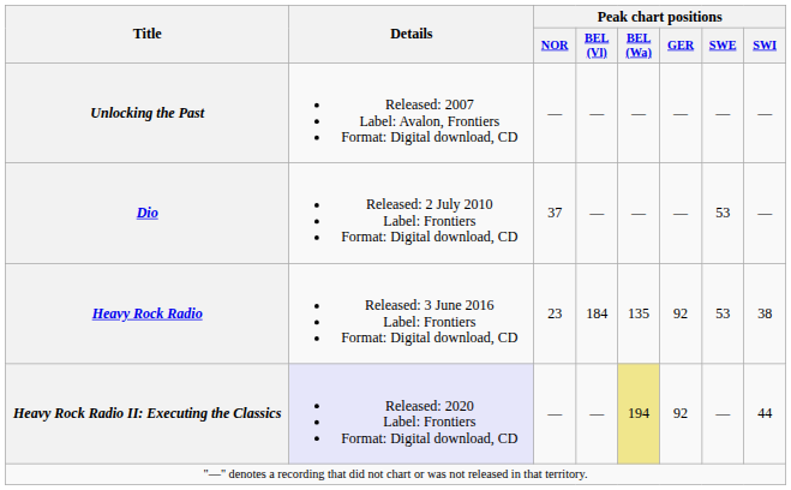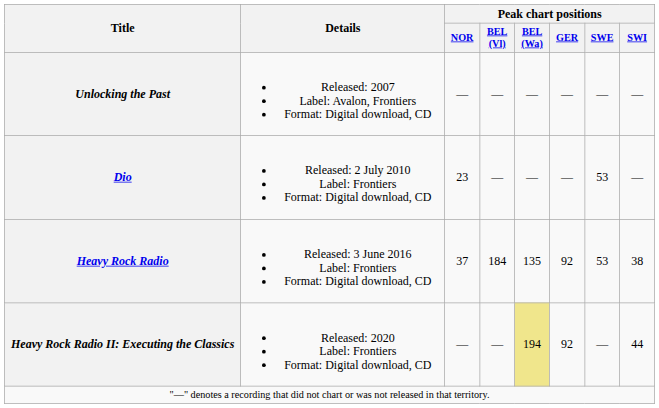 <table class="wikitable plainrowheaders" style="text-align:center;" border="1">
 <tr>
 <th scope="col" rowspan="2" style="width:20em;">Title</th>
 <th scope="col" rowspan="2" style="width:17em;">Details</th>
 <th scope="col" colspan="6">Peak chart positions</th>
 </tr>
 <tr>
 <th scope="col" style="width:3em;font-size:85%;"><a href='#'>NOR</a><br></th>
 <th scope="col" style="width:3em;font-size:85%;"><a href='#'>BEL<br>(Vl)</a><br></th>
 <th scope="col" style="width:3em;font-size:85%;"><a href='#'>BEL<br>(Wa)</a><br></th>
 <th scope="col" style="width:3em;font-size:85%;"><a href='#'>GER</a><br></th>
 <th scope="col" style="width:3em;font-size:85%;"><a href='#'>SWE</a><br></th>
 <th scope="col" style="width:3em;font-size:85%;"><a href='#'>SWI</a><br></th>
 </tr>
 <tr>
 <th scope="row"><em>Unlocking the Past</em></th>
 <td><br><ul><li>Released: 2007</li><li>Label: Avalon, Frontiers</li><li>Format: Digital download, CD</li></ul></td>
 <td>—</td>
 <td>—</td>
 <td>—</td>
 <td>—</td>
 <td>—</td>
 <td>—</td>
 </tr>
 <tr>
 <th scope="row"><em><a href='#'>Dio</a></em></th>
 <td><br><ul><li>Released: 2 July 2010</li><li>Label: Frontiers</li><li>Format: Digital download, CD</li></ul></td>
-<td>37</td>
+<td>23</td>
 <td>—</td>
 <td>—</td>
 <td>—</td>
 <td>53</td>
 <td>—</td>
 </tr>
 <tr>
 <th scope="row"><em><a href='#'>Heavy Rock Radio</a></em></th>
 <td><br><ul><li>Released: 3 June 2016</li><li>Label: Frontiers</li><li>Format: Digital download, CD</li></ul></td>
-<td>23</td>
+<td>37</td>
 <td>184</td>
 <td>135</td>
 <td>92</td>
 <td>53</td>
 <td>38</td>
 </tr>
 <tr>
 <th scope="row"><em>Heavy Rock Radio II: Executing the Classics</em></th>
-<td style="background: lavender;"><br><ul><li>Released: 2020</li><li>Label: Frontiers</li><li>Format: Digital download, CD</li></ul></td>
+<td><br><ul><li>Released: 2020</li><li>Label: Frontiers</li><li>Format: Digital download, CD</li></ul></td>
 <td>—</td>
 <td>—</td>
 <td style="background: khaki;">194</td>
 <td>92</td>
 <td>—</td>
 <td>44</td>
 </tr>
 <tr>
 <td colspan="10" style="font-size:85%">"—" denotes a recording that did not chart or was not released in that territory.</td>
 </tr>
 </table>
